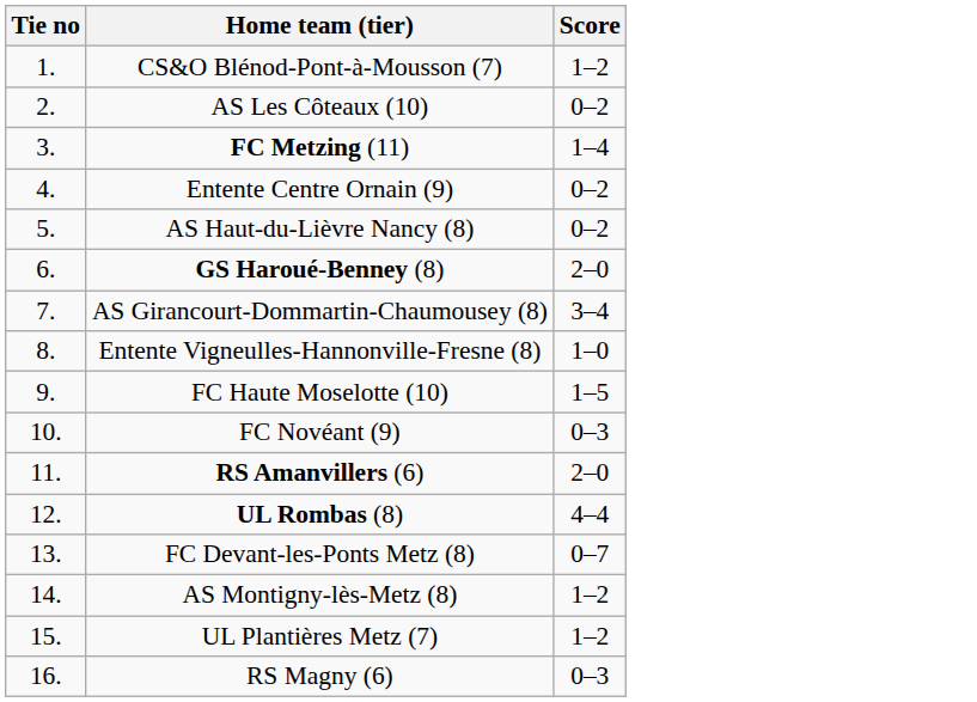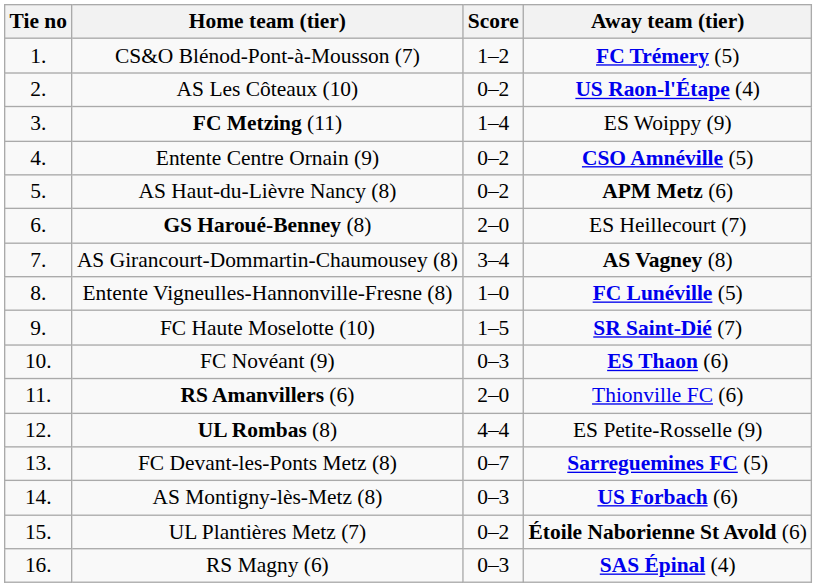 <table class="wikitable" style="text-align: center">
 <tr>
 <th>Tie no</th>
 <th>Home team (tier)</th>
 <th>Score</th>
+<th>Away team (tier)</th>
 </tr>
 <tr>
 <td>1.</td>
 <td>CS&O Blénod-Pont-à-Mousson (7)</td>
 <td>1–2</td>
+<td><strong><a href='#'>FC Trémery</a></strong> (5)</td>
 </tr>
 <tr>
 <td>2.</td>
 <td>AS Les Côteaux (10)</td>
 <td>0–2</td>
+<td><strong><a href='#'>US Raon-l'Étape</a></strong> (4)</td>
 </tr>
 <tr>
 <td>3.</td>
 <td><strong>FC Metzing</strong> (11)</td>
 <td>1–4</td>
+<td>ES Woippy (9)</td>
 </tr>
 <tr>
 <td>4.</td>
 <td>Entente Centre Ornain (9)</td>
 <td>0–2</td>
+<td><strong><a href='#'>CSO Amnéville</a></strong> (5)</td>
 </tr>
 <tr>
 <td>5.</td>
 <td>AS Haut-du-Lièvre Nancy (8)</td>
 <td>0–2</td>
+<td><strong>APM Metz</strong> (6)</td>
 </tr>
 <tr>
 <td>6.</td>
 <td><strong>GS Haroué-Benney</strong> (8)</td>
 <td>2–0</td>
+<td>ES Heillecourt (7)</td>
 </tr>
 <tr>
 <td>7.</td>
 <td>AS Girancourt-Dommartin-Chaumousey (8)</td>
 <td>3–4</td>
+<td><strong>AS Vagney</strong> (8)</td>
 </tr>
 <tr>
 <td>8.</td>
 <td>Entente Vigneulles-Hannonville-Fresne (8)</td>
 <td>1–0</td>
+<td><strong><a href='#'>FC Lunéville</a></strong> (5)</td>
 </tr>
 <tr>
 <td>9.</td>
 <td>FC Haute Moselotte (10)</td>
 <td>1–5</td>
+<td><strong><a href='#'>SR Saint-Dié</a></strong> (7)</td>
 </tr>
 <tr>
 <td>10.</td>
 <td>FC Novéant (9)</td>
 <td>0–3</td>
+<td><strong><a href='#'>ES Thaon</a></strong> (6)</td>
 </tr>
 <tr>
 <td>11.</td>
 <td><strong>RS Amanvillers</strong> (6)</td>
 <td>2–0</td>
+<td><a href='#'>Thionville FC</a> (6)</td>
 </tr>
 <tr>
 <td>12.</td>
 <td><strong>UL Rombas</strong> (8)</td>
 <td>4–4 </td>
+<td>ES Petite-Rosselle (9)</td>
 </tr>
 <tr>
 <td>13.</td>
 <td>FC Devant-les-Ponts Metz (8)</td>
 <td>0–7</td>
+<td><strong><a href='#'>Sarreguemines FC</a></strong> (5)</td>
 </tr>
 <tr>
 <td>14.</td>
 <td>AS Montigny-lès-Metz (8)</td>
-<td>1–2</td>
+<td>0–3</td>
+<td><strong><a href='#'>US Forbach</a></strong> (6)</td>
 </tr>
 <tr>
 <td>15.</td>
 <td>UL Plantières Metz (7)</td>
-<td>1–2</td>
+<td>0–2</td>
+<td><strong>Étoile Naborienne St Avold</strong> (6)</td>
 </tr>
 <tr>
 <td>16.</td>
 <td>RS Magny (6)</td>
 <td>0–3</td>
+<td><strong><a href='#'>SAS Épinal</a></strong> (4)</td>
 </tr>
 </table>
